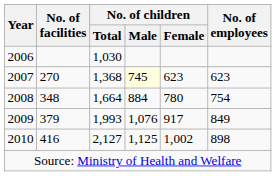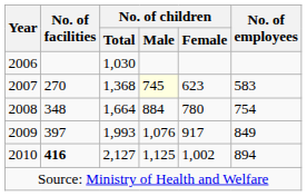 <table class="wikitable">
 <tr>
 <th rowspan="2">Year</th>
 <th rowspan="2">No. of<br>facilities</th>
 <th colspan="3">No. of children</th>
 <th rowspan="2">No. of<br>employees</th>
 </tr>
 <tr>
 <th>Total</th>
 <th>Male</th>
 <th>Female</th>
 </tr>
 <tr>
 <td>2006</td>
 <td></td>
 <td>1,030</td>
 <td></td>
 <td></td>
 <td></td>
 </tr>
 <tr>
 <td>2007</td>
 <td>270</td>
 <td>1,368</td>
 <td style="background: lightyellow;">745</td>
 <td>623</td>
-<td>623</td>
+<td>583</td>
 </tr>
 <tr>
 <td>2008</td>
 <td>348</td>
 <td>1,664</td>
 <td>884</td>
 <td>780</td>
 <td>754</td>
 </tr>
 <tr>
 <td>2009</td>
-<td>379</td>
+<td>397</td>
 <td>1,993</td>
 <td>1,076</td>
 <td>917</td>
 <td>849</td>
 </tr>
 <tr>
 <td>2010</td>
-<td>416</td>
+<td><strong>416</strong></td>
 <td>2,127</td>
 <td>1,125</td>
 <td>1,002</td>
-<td>898</td>
+<td>894</td>
 </tr>
 <tr>
 <td colspan="10" style="text-align: center">Source: <a href='#'>Ministry of Health and Welfare</a></td>
 </tr>
 </table>
